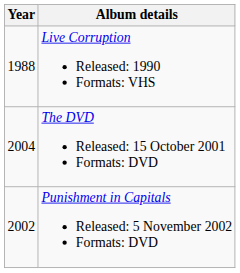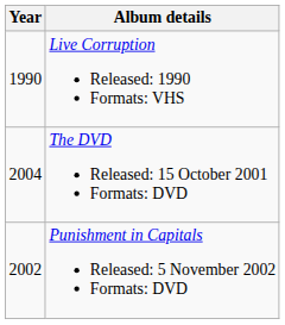 <table class="wikitable">
 <tr>
 <th>Year</th>
 <th>Album details</th>
 </tr>
 <tr>
-<td align="center">1988</td>
+<td align="center">1990</td>
 <td style="text-align:left;"><em><a href='#'>Live Corruption</a></em><br><ul><li>Released: 1990</li><li>Formats: VHS</li></ul></td>
 </tr>
 <tr>
 <td align="center">2004</td>
 <td style="text-align:left;"><em><a href='#'>The DVD</a></em><br><ul><li>Released: 15 October 2001</li><li>Formats: DVD</li></ul></td>
 </tr>
 <tr>
 <td align="center">2002</td>
 <td style="text-align:left;"><em><a href='#'>Punishment in Capitals</a></em><br><ul><li>Released: 5 November 2002</li><li>Formats: DVD</li></ul></td>
 </tr>
 </table>
